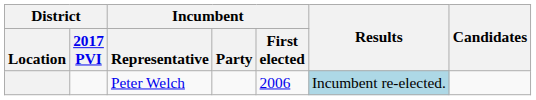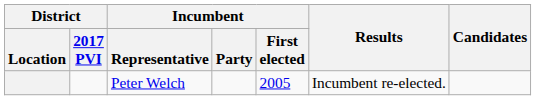 <table class="wikitable">
 <tr>
 <th colspan=2>District</th>
 <th colspan=3>Incumbent</th>
 <th rowspan=2>Results</th>
 <th rowspan=2>Candidates</th>
 </tr>
 <tr valign=bottom>
 <th>Location</th>
 <th><a href='#'>2017<br>PVI</a></th>
 <th>Representative</th>
 <th>Party</th>
 <th>First<br>elected</th>
 </tr>
 <tr>
 <th></th>
 <td></td>
 <td><a href='#'>Peter Welch</a></td>
 <td></td>
-<td><a href='#'>2006</a></td>
-<td style="background: lightblue;">Incumbent re-elected.</td>
+<td><a href='#'>2005</a></td>
+<td>Incumbent re-elected.</td>
 <td nowrap></td>
 </tr>
 </table>
